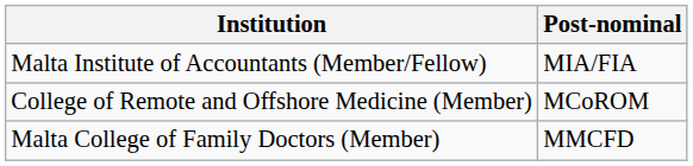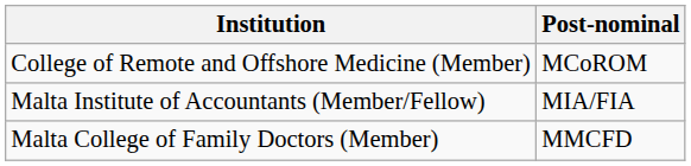 <table class="wikitable">
 <tr>
 <th>Institution</th>
 <th>Post-nominal</th>
 </tr>
 <tr>
+<td>College of Remote and Offshore Medicine (Member)</td>
+<td>MCoROM</td>
+</tr>
+<tr>
 <td>Malta Institute of Accountants (Member/Fellow)</td>
 <td>MIA/FIA</td>
-</tr>
-<tr>
-<td>College of Remote and Offshore Medicine (Member)</td>
-<td>MCoROM</td>
 </tr>
 <tr>
 <td>Malta College of Family Doctors (Member)</td>
 <td>MMCFD</td>
 </tr>
 </table>
